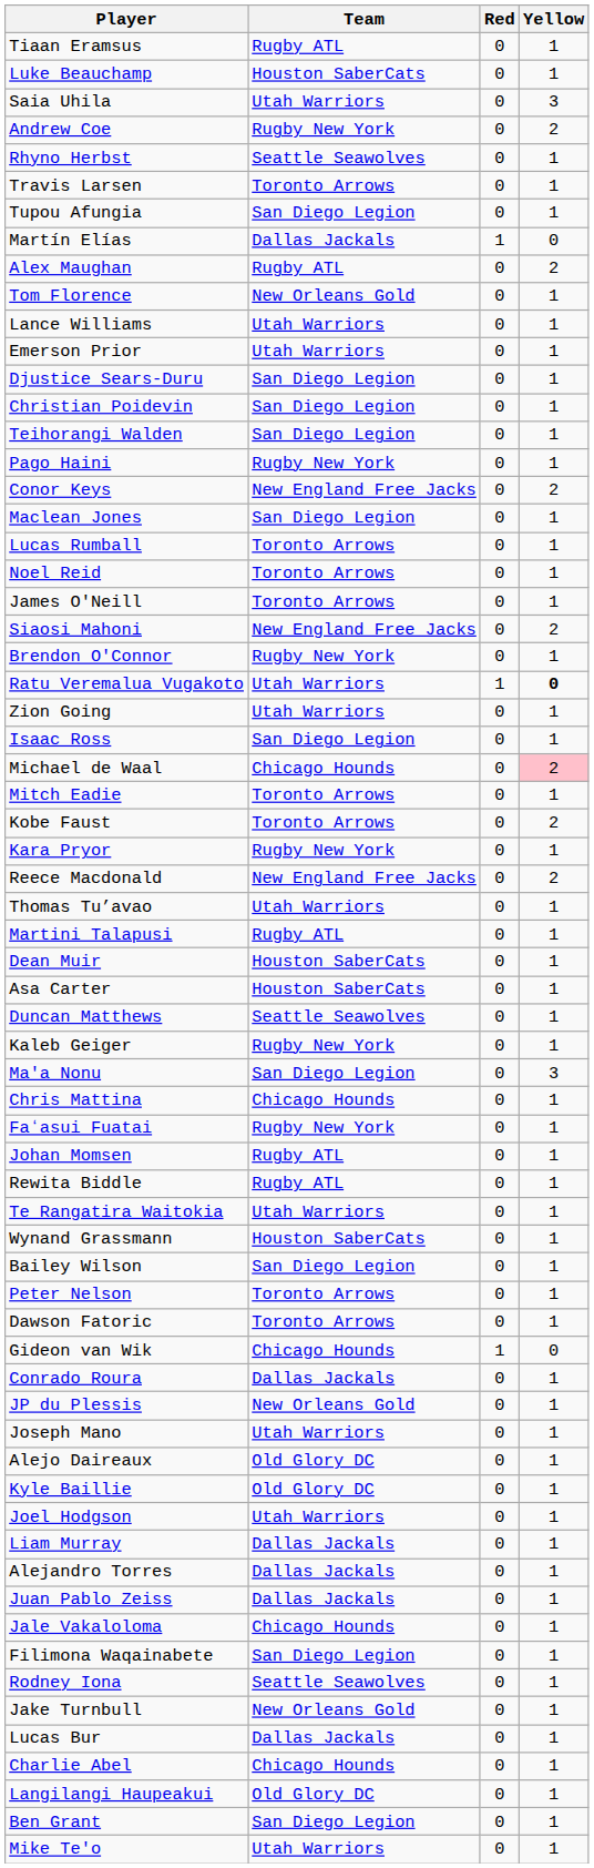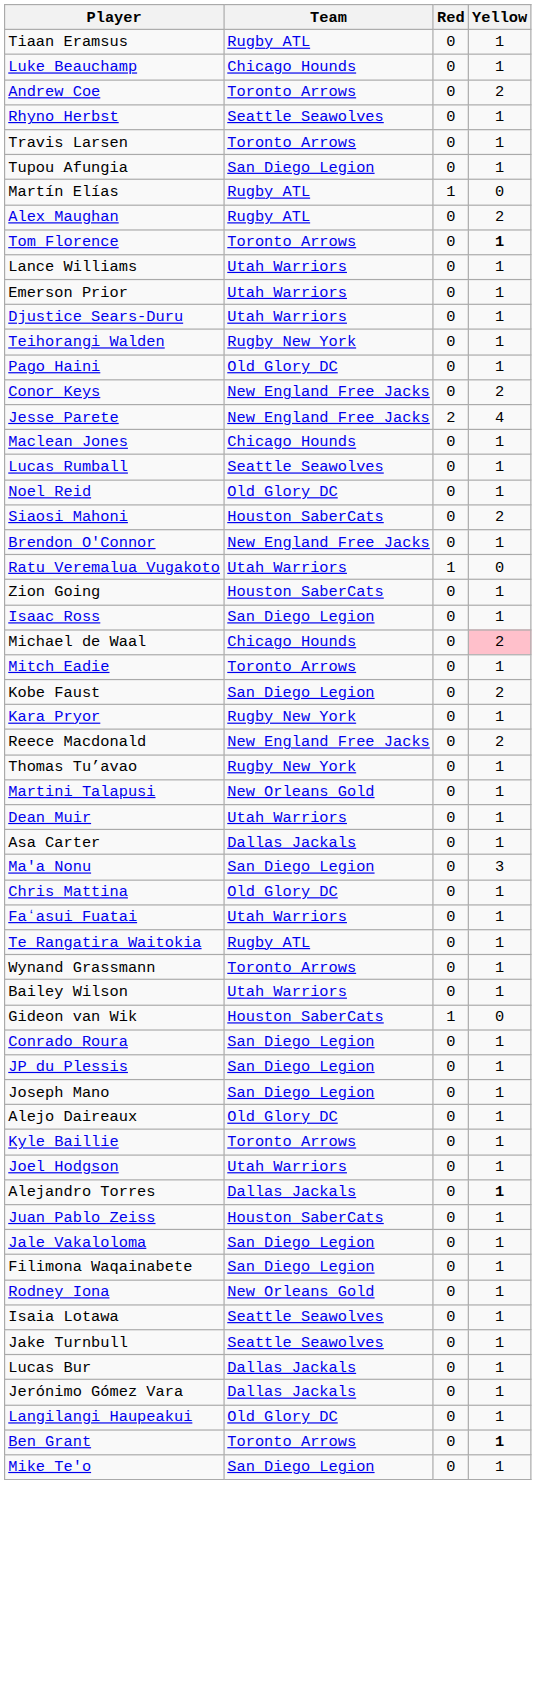 <table class="wikitable sortable collapsible collapsed" style="text-align:center;">
 <tr>
 <th>Player</th>
 <th>Team</th>
 <th> Red</th>
 <th> Yellow</th>
 </tr>
 <tr>
 <td style="text-align:left;"> Tiaan Eramsus</td>
 <td style="text-align:left;"><a href='#'>Rugby ATL</a></td>
 <td>0</td>
 <td>1</td>
 </tr>
 <tr>
 <td style="text-align:left;"> <a href='#'>Luke Beauchamp</a></td>
-<td style="text-align:left;"><a href='#'>Houston SaberCats</a></td>
+<td style="text-align:left;"><a href='#'>Chicago Hounds</a></td>
 <td>0</td>
 <td>1</td>
 </tr>
 <tr>
-<td style="text-align:left;"> Saia Uhila</td>
-<td style="text-align:left;"><a href='#'>Utah Warriors</a></td>
-<td>0</td>
-<td>3</td>
-</tr>
-<tr>
 <td style="text-align:left;"> <a href='#'>Andrew Coe</a></td>
-<td style="text-align:left;"><a href='#'>Rugby New York</a></td>
+<td style="text-align:left;"><a href='#'>Toronto Arrows</a></td>
 <td>0</td>
 <td>2</td>
 </tr>
 <tr>
 <td style="text-align:left;"> <a href='#'>Rhyno Herbst</a></td>
 <td style="text-align:left;"><a href='#'>Seattle Seawolves</a></td>
 <td>0</td>
 <td>1</td>
 </tr>
 <tr>
 <td style="text-align:left;"> Travis Larsen</td>
 <td style="text-align:left;"><a href='#'>Toronto Arrows</a></td>
 <td>0</td>
 <td>1</td>
 </tr>
 <tr>
 <td style="text-align:left;"> Tupou Afungia</td>
 <td style="text-align:left;"><a href='#'>San Diego Legion</a></td>
 <td>0</td>
 <td>1</td>
 </tr>
 <tr>
 <td style="text-align:left;"> Martín Elías</td>
-<td style="text-align:left;"><a href='#'>Dallas Jackals</a></td>
+<td style="text-align:left;"><a href='#'>Rugby ATL</a></td>
 <td>1</td>
 <td>0</td>
 </tr>
 <tr>
 <td style="text-align:left;"> <a href='#'>Alex Maughan</a></td>
 <td style="text-align:left;"><a href='#'>Rugby ATL</a></td>
 <td>0</td>
 <td>2</td>
 </tr>
 <tr>
 <td style="text-align:left;"> <a href='#'>Tom Florence</a></td>
-<td style="text-align:left;"><a href='#'>New Orleans Gold</a></td>
+<td style="text-align:left;"><a href='#'>Toronto Arrows</a></td>
 <td>0</td>
-<td>1</td>
+<td><strong>1</strong></td>
 </tr>
 <tr>
 <td style="text-align:left;"> Lance Williams</td>
 <td style="text-align:left;"><a href='#'>Utah Warriors</a></td>
 <td>0</td>
 <td>1</td>
 </tr>
 <tr>
 <td style="text-align:left;"> Emerson Prior</td>
 <td style="text-align:left;"><a href='#'>Utah Warriors</a></td>
 <td>0</td>
 <td>1</td>
 </tr>
 <tr>
 <td style="text-align:left;"> <a href='#'>Djustice Sears-Duru</a></td>
-<td style="text-align:left;"><a href='#'>San Diego Legion</a></td>
-<td>0</td>
-<td>1</td>
-</tr>
-<tr>
-<td style="text-align:left;"> <a href='#'>Christian Poidevin</a></td>
-<td style="text-align:left;"><a href='#'>San Diego Legion</a></td>
+<td style="text-align:left;"><a href='#'>Utah Warriors</a></td>
 <td>0</td>
 <td>1</td>
 </tr>
 <tr>
 <td style="text-align:left;"> <a href='#'>Teihorangi Walden</a></td>
-<td style="text-align:left;"><a href='#'>San Diego Legion</a></td>
+<td style="text-align:left;"><a href='#'>Rugby New York</a></td>
 <td>0</td>
 <td>1</td>
 </tr>
 <tr>
 <td style="text-align:left;"> <a href='#'>Pago Haini</a></td>
-<td style="text-align:left;"><a href='#'>Rugby New York</a></td>
+<td style="text-align:left;"><a href='#'>Old Glory DC</a></td>
 <td>0</td>
 <td>1</td>
 </tr>
 <tr>
 <td style="text-align:left;"> <a href='#'>Conor Keys</a></td>
 <td style="text-align:left;"><a href='#'>New England Free Jacks</a></td>
 <td>0</td>
 <td>2</td>
 </tr>
 <tr>
+<td style="text-align:left;"> <a href='#'>Jesse Parete</a></td>
+<td style="text-align:left;"><a href='#'>New England Free Jacks</a></td>
+<td>2</td>
+<td>4</td>
+</tr>
+<tr>
 <td style="text-align:left;"> <a href='#'>Maclean Jones</a></td>
-<td style="text-align:left;"><a href='#'>San Diego Legion</a></td>
+<td style="text-align:left;"><a href='#'>Chicago Hounds</a></td>
 <td>0</td>
 <td>1</td>
 </tr>
 <tr>
 <td style="text-align:left;"> <a href='#'>Lucas Rumball</a></td>
-<td style="text-align:left;"><a href='#'>Toronto Arrows</a></td>
+<td style="text-align:left;"><a href='#'>Seattle Seawolves</a></td>
 <td>0</td>
 <td>1</td>
 </tr>
 <tr>
 <td style="text-align:left;"> <a href='#'>Noel Reid</a></td>
-<td style="text-align:left;"><a href='#'>Toronto Arrows</a></td>
-<td>0</td>
-<td>1</td>
-</tr>
-<tr>
-<td style="text-align:left;"> James O'Neill</td>
-<td style="text-align:left;"><a href='#'>Toronto Arrows</a></td>
+<td style="text-align:left;"><a href='#'>Old Glory DC</a></td>
 <td>0</td>
 <td>1</td>
 </tr>
 <tr>
 <td style="text-align:left;"> <a href='#'>Siaosi Mahoni</a></td>
-<td style="text-align:left;"><a href='#'>New England Free Jacks</a></td>
+<td style="text-align:left;"><a href='#'>Houston SaberCats</a></td>
 <td>0</td>
 <td>2</td>
 </tr>
 <tr>
 <td style="text-align:left;"> <a href='#'>Brendon O'Connor</a></td>
-<td style="text-align:left;"><a href='#'>Rugby New York</a></td>
+<td style="text-align:left;"><a href='#'>New England Free Jacks</a></td>
 <td>0</td>
 <td>1</td>
 </tr>
 <tr>
 <td style="text-align:left;"> <a href='#'>Ratu Veremalua Vugakoto</a></td>
 <td style="text-align:left;"><a href='#'>Utah Warriors</a></td>
 <td>1</td>
-<td><strong>0</strong></td>
+<td>0</td>
 </tr>
 <tr>
 <td style="text-align:left;"> Zion Going</td>
-<td style="text-align:left;"><a href='#'>Utah Warriors</a></td>
+<td style="text-align:left;"><a href='#'>Houston SaberCats</a></td>
 <td>0</td>
 <td>1</td>
 </tr>
 <tr>
 <td style="text-align:left;"> <a href='#'>Isaac Ross</a></td>
 <td style="text-align:left;"><a href='#'>San Diego Legion</a></td>
 <td>0</td>
 <td>1</td>
 </tr>
 <tr>
 <td style="text-align:left;"> Michael de Waal</td>
 <td style="text-align:left;"><a href='#'>Chicago Hounds</a></td>
 <td>0</td>
 <td style="background: pink;">2</td>
 </tr>
 <tr>
 <td style="text-align:left;"> <a href='#'>Mitch Eadie</a></td>
 <td style="text-align:left;"><a href='#'>Toronto Arrows</a></td>
 <td>0</td>
 <td>1</td>
 </tr>
 <tr>
 <td style="text-align:left;"> Kobe Faust</td>
-<td style="text-align:left;"><a href='#'>Toronto Arrows</a></td>
+<td style="text-align:left;"><a href='#'>San Diego Legion</a></td>
 <td>0</td>
 <td>2</td>
 </tr>
 <tr>
 <td style="text-align:left;"> <a href='#'>Kara Pryor</a></td>
 <td style="text-align:left;"><a href='#'>Rugby New York</a></td>
 <td>0</td>
 <td>1</td>
 </tr>
 <tr>
 <td style="text-align:left;"> Reece Macdonald</td>
 <td style="text-align:left;"><a href='#'>New England Free Jacks</a></td>
 <td>0</td>
 <td>2</td>
 </tr>
 <tr>
 <td style="text-align:left;"> Thomas Tu’avao</td>
+<td style="text-align:left;"><a href='#'>Rugby New York</a></td>
+<td>0</td>
+<td>1</td>
+</tr>
+<tr>
+<td style="text-align:left;"> <a href='#'>Martini Talapusi</a></td>
+<td style="text-align:left;"><a href='#'>New Orleans Gold</a></td>
+<td>0</td>
+<td>1</td>
+</tr>
+<tr>
+<td style="text-align:left;"> <a href='#'>Dean Muir</a></td>
 <td style="text-align:left;"><a href='#'>Utah Warriors</a></td>
 <td>0</td>
 <td>1</td>
 </tr>
 <tr>
-<td style="text-align:left;"> <a href='#'>Martini Talapusi</a></td>
-<td style="text-align:left;"><a href='#'>Rugby ATL</a></td>
-<td>0</td>
-<td>1</td>
-</tr>
-<tr>
-<td style="text-align:left;"> <a href='#'>Dean Muir</a></td>
-<td style="text-align:left;"><a href='#'>Houston SaberCats</a></td>
-<td>0</td>
-<td>1</td>
-</tr>
-<tr>
 <td style="text-align:left;"> Asa Carter</td>
-<td style="text-align:left;"><a href='#'>Houston SaberCats</a></td>
-<td>0</td>
-<td>1</td>
-</tr>
-<tr>
-<td style="text-align:left;"> <a href='#'>Duncan Matthews</a></td>
-<td style="text-align:left;"><a href='#'>Seattle Seawolves</a></td>
-<td>0</td>
-<td>1</td>
-</tr>
-<tr>
-<td style="text-align:left;"> Kaleb Geiger</td>
-<td style="text-align:left;"><a href='#'>Rugby New York</a></td>
+<td style="text-align:left;"><a href='#'>Dallas Jackals</a></td>
 <td>0</td>
 <td>1</td>
 </tr>
 <tr>
 <td style="text-align:left;"> <a href='#'>Ma'a Nonu</a></td>
 <td style="text-align:left;"><a href='#'>San Diego Legion</a></td>
 <td>0</td>
 <td>3</td>
 </tr>
 <tr>
 <td style="text-align:left;"> <a href='#'>Chris Mattina</a></td>
-<td style="text-align:left;"><a href='#'>Chicago Hounds</a></td>
+<td style="text-align:left;"><a href='#'>Old Glory DC</a></td>
 <td>0</td>
 <td>1</td>
 </tr>
 <tr>
 <td style="text-align:left;"> <a href='#'>Faʻasui Fuatai</a></td>
-<td style="text-align:left;"><a href='#'>Rugby New York</a></td>
+<td style="text-align:left;"><a href='#'>Utah Warriors</a></td>
 <td>0</td>
 <td>1</td>
 </tr>
 <tr>
-<td style="text-align:left;"> <a href='#'>Johan Momsen</a></td>
+<td style="text-align:left;"> <a href='#'>Te Rangatira Waitokia</a></td>
 <td style="text-align:left;"><a href='#'>Rugby ATL</a></td>
 <td>0</td>
 <td>1</td>
 </tr>
 <tr>
-<td style="text-align:left;"> Rewita Biddle</td>
-<td style="text-align:left;"><a href='#'>Rugby ATL</a></td>
+<td style="text-align:left;"> Wynand Grassmann</td>
+<td style="text-align:left;"><a href='#'>Toronto Arrows</a></td>
 <td>0</td>
 <td>1</td>
 </tr>
 <tr>
-<td style="text-align:left;"> <a href='#'>Te Rangatira Waitokia</a></td>
+<td style="text-align:left;"> Bailey Wilson</td>
 <td style="text-align:left;"><a href='#'>Utah Warriors</a></td>
 <td>0</td>
 <td>1</td>
 </tr>
 <tr>
-<td style="text-align:left;"> Wynand Grassmann</td>
+<td style="text-align:left;"> Gideon van Wik</td>
 <td style="text-align:left;"><a href='#'>Houston SaberCats</a></td>
+<td>1</td>
 <td>0</td>
-<td>1</td>
 </tr>
 <tr>
-<td style="text-align:left;"> Bailey Wilson</td>
+<td style="text-align:left;"> <a href='#'>Conrado Roura</a></td>
 <td style="text-align:left;"><a href='#'>San Diego Legion</a></td>
 <td>0</td>
 <td>1</td>
 </tr>
 <tr>
-<td style="text-align:left;"> <a href='#'>Peter Nelson</a></td>
-<td style="text-align:left;"><a href='#'>Toronto Arrows</a></td>
-<td>0</td>
-<td>1</td>
-</tr>
-<tr>
-<td style="text-align:left;"> Dawson Fatoric</td>
-<td style="text-align:left;"><a href='#'>Toronto Arrows</a></td>
-<td>0</td>
-<td>1</td>
-</tr>
-<tr>
-<td style="text-align:left;"> Gideon van Wik</td>
-<td style="text-align:left;"><a href='#'>Chicago Hounds</a></td>
-<td>1</td>
-<td>0</td>
-</tr>
-<tr>
-<td style="text-align:left;"> <a href='#'>Conrado Roura</a></td>
-<td style="text-align:left;"><a href='#'>Dallas Jackals</a></td>
-<td>0</td>
-<td>1</td>
-</tr>
-<tr>
 <td style="text-align:left;"> <a href='#'>JP du Plessis</a></td>
-<td style="text-align:left;"><a href='#'>New Orleans Gold</a></td>
+<td style="text-align:left;"><a href='#'>San Diego Legion</a></td>
 <td>0</td>
 <td>1</td>
 </tr>
 <tr>
 <td style="text-align:left;"> Joseph Mano</td>
-<td style="text-align:left;"><a href='#'>Utah Warriors</a></td>
+<td style="text-align:left;"><a href='#'>San Diego Legion</a></td>
 <td>0</td>
 <td>1</td>
 </tr>
 <tr>
 <td style="text-align:left;"> Alejo Daireaux</td>
 <td style="text-align:left;"><a href='#'>Old Glory DC</a></td>
 <td>0</td>
 <td>1</td>
 </tr>
 <tr>
 <td style="text-align:left;"> <a href='#'>Kyle Baillie</a></td>
-<td style="text-align:left;"><a href='#'>Old Glory DC</a></td>
+<td style="text-align:left;"><a href='#'>Toronto Arrows</a></td>
 <td>0</td>
 <td>1</td>
 </tr>
 <tr>
 <td style="text-align:left;"> <a href='#'>Joel Hodgson</a></td>
 <td style="text-align:left;"><a href='#'>Utah Warriors</a></td>
 <td>0</td>
 <td>1</td>
 </tr>
 <tr>
-<td style="text-align:left;"> <a href='#'>Liam Murray</a></td>
-<td style="text-align:left;"><a href='#'>Dallas Jackals</a></td>
-<td>0</td>
-<td>1</td>
-</tr>
-<tr>
 <td style="text-align:left;"> Alejandro Torres</td>
 <td style="text-align:left;"><a href='#'>Dallas Jackals</a></td>
 <td>0</td>
-<td>1</td>
+<td><strong>1</strong></td>
 </tr>
 <tr>
 <td style="text-align:left;"> <a href='#'>Juan Pablo Zeiss</a></td>
-<td style="text-align:left;"><a href='#'>Dallas Jackals</a></td>
+<td style="text-align:left;"><a href='#'>Houston SaberCats</a></td>
 <td>0</td>
 <td>1</td>
 </tr>
 <tr>
 <td style="text-align:left;"> <a href='#'>Jale Vakaloloma</a></td>
-<td style="text-align:left;"><a href='#'>Chicago Hounds</a></td>
+<td style="text-align:left;"><a href='#'>San Diego Legion</a></td>
 <td>0</td>
 <td>1</td>
 </tr>
 <tr>
 <td style="text-align:left;"> Filimona Waqainabete</td>
 <td style="text-align:left;"><a href='#'>San Diego Legion</a></td>
 <td>0</td>
 <td>1</td>
 </tr>
 <tr>
 <td style="text-align:left;"> <a href='#'>Rodney Iona</a></td>
+<td style="text-align:left;"><a href='#'>New Orleans Gold</a></td>
+<td>0</td>
+<td>1</td>
+</tr>
+<tr>
+<td style="text-align:left;"> Isaia Lotawa</td>
 <td style="text-align:left;"><a href='#'>Seattle Seawolves</a></td>
 <td>0</td>
 <td>1</td>
 </tr>
 <tr>
 <td style="text-align:left;"> Jake Turnbull</td>
-<td style="text-align:left;"><a href='#'>New Orleans Gold</a></td>
+<td style="text-align:left;"><a href='#'>Seattle Seawolves</a></td>
 <td>0</td>
 <td>1</td>
 </tr>
 <tr>
 <td style="text-align:left;"> Lucas Bur</td>
 <td style="text-align:left;"><a href='#'>Dallas Jackals</a></td>
 <td>0</td>
 <td>1</td>
 </tr>
 <tr>
-<td style="text-align:left;"> <a href='#'>Charlie Abel</a></td>
-<td style="text-align:left;"><a href='#'>Chicago Hounds</a></td>
+<td style="text-align:left;"> Jerónimo Gómez Vara</td>
+<td style="text-align:left;"><a href='#'>Dallas Jackals</a></td>
 <td>0</td>
 <td>1</td>
 </tr>
 <tr>
 <td style="text-align:left;"> <a href='#'>Langilangi Haupeakui</a></td>
 <td style="text-align:left;"><a href='#'>Old Glory DC</a></td>
 <td>0</td>
 <td>1</td>
 </tr>
 <tr>
 <td style="text-align:left;"> <a href='#'>Ben Grant</a></td>
+<td style="text-align:left;"><a href='#'>Toronto Arrows</a></td>
+<td>0</td>
+<td><strong>1</strong></td>
+</tr>
+<tr>
+<td style="text-align:left;"> <a href='#'>Mike Te'o</a></td>
 <td style="text-align:left;"><a href='#'>San Diego Legion</a></td>
 <td>0</td>
 <td>1</td>
 </tr>
-<tr>
-<td style="text-align:left;"> <a href='#'>Mike Te'o</a></td>
-<td style="text-align:left;"><a href='#'>Utah Warriors</a></td>
-<td>0</td>
-<td>1</td>
-</tr>
 </table>
